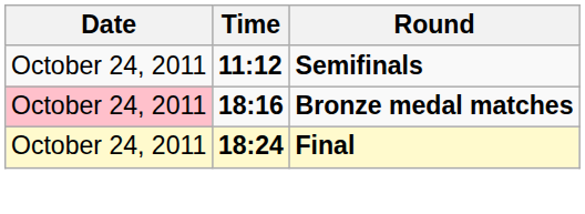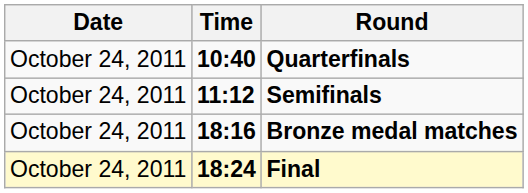 <table class="wikitable">
 <tr>
 <th>Date</th>
 <th>Time</th>
 <th>Round</th>
 </tr>
 <tr>
 <td>October 24, 2011</td>
+<td><strong>10:40</strong></td>
+<td><strong>Quarterfinals</strong></td>
+</tr>
+<tr>
+<td>October 24, 2011</td>
 <td><strong>11:12</strong></td>
 <td><strong>Semifinals</strong></td>
 </tr>
 <tr>
-<td style="background: pink;">October 24, 2011</td>
+<td>October 24, 2011</td>
 <td><strong>18:16</strong></td>
 <td><strong>Bronze medal matches</strong></td>
 </tr>
 <tr style=background:lemonchiffon>
 <td>October 24, 2011</td>
 <td><strong>18:24</strong></td>
 <td><strong>Final</strong></td>
 </tr>
 </table>
